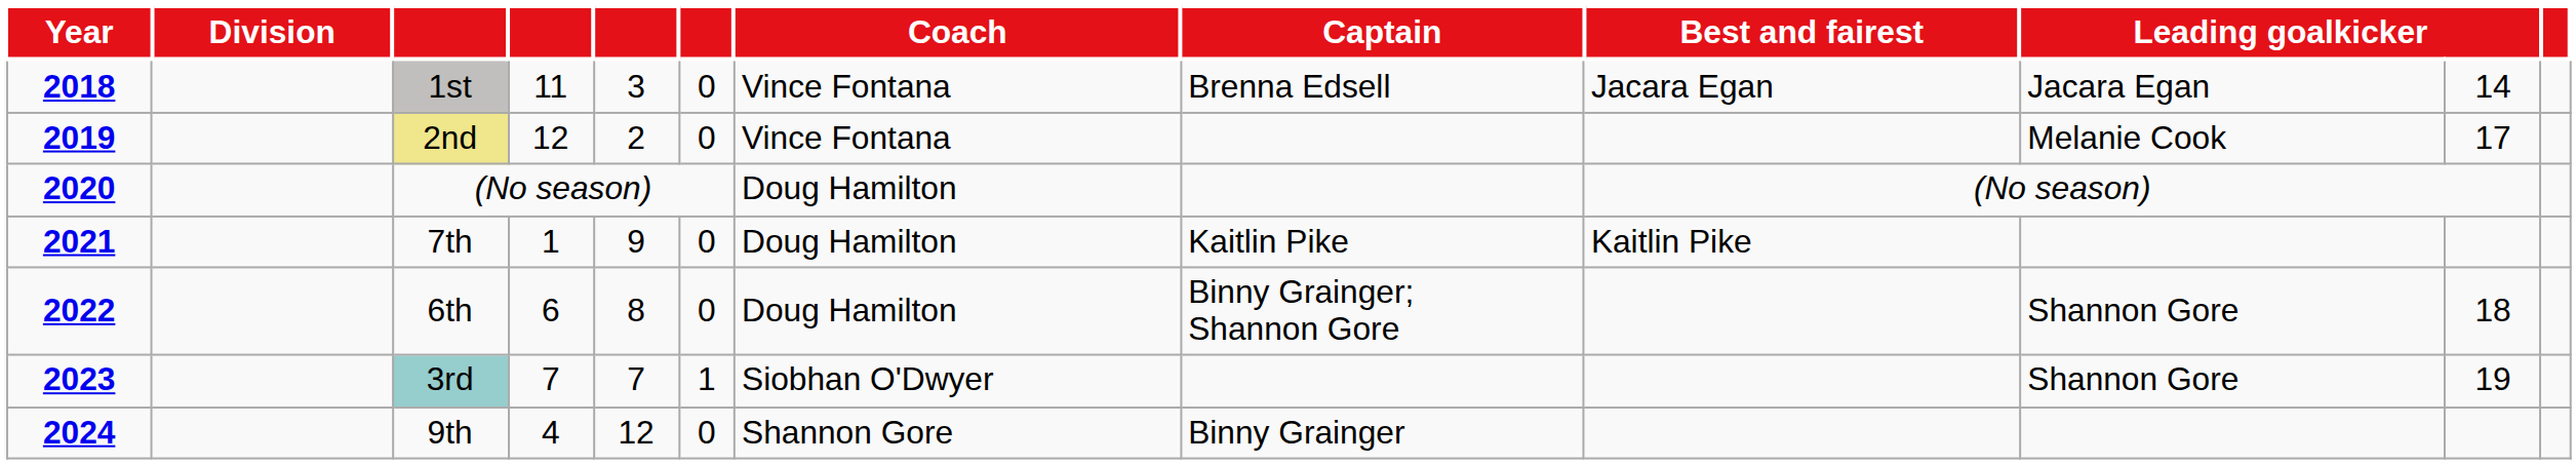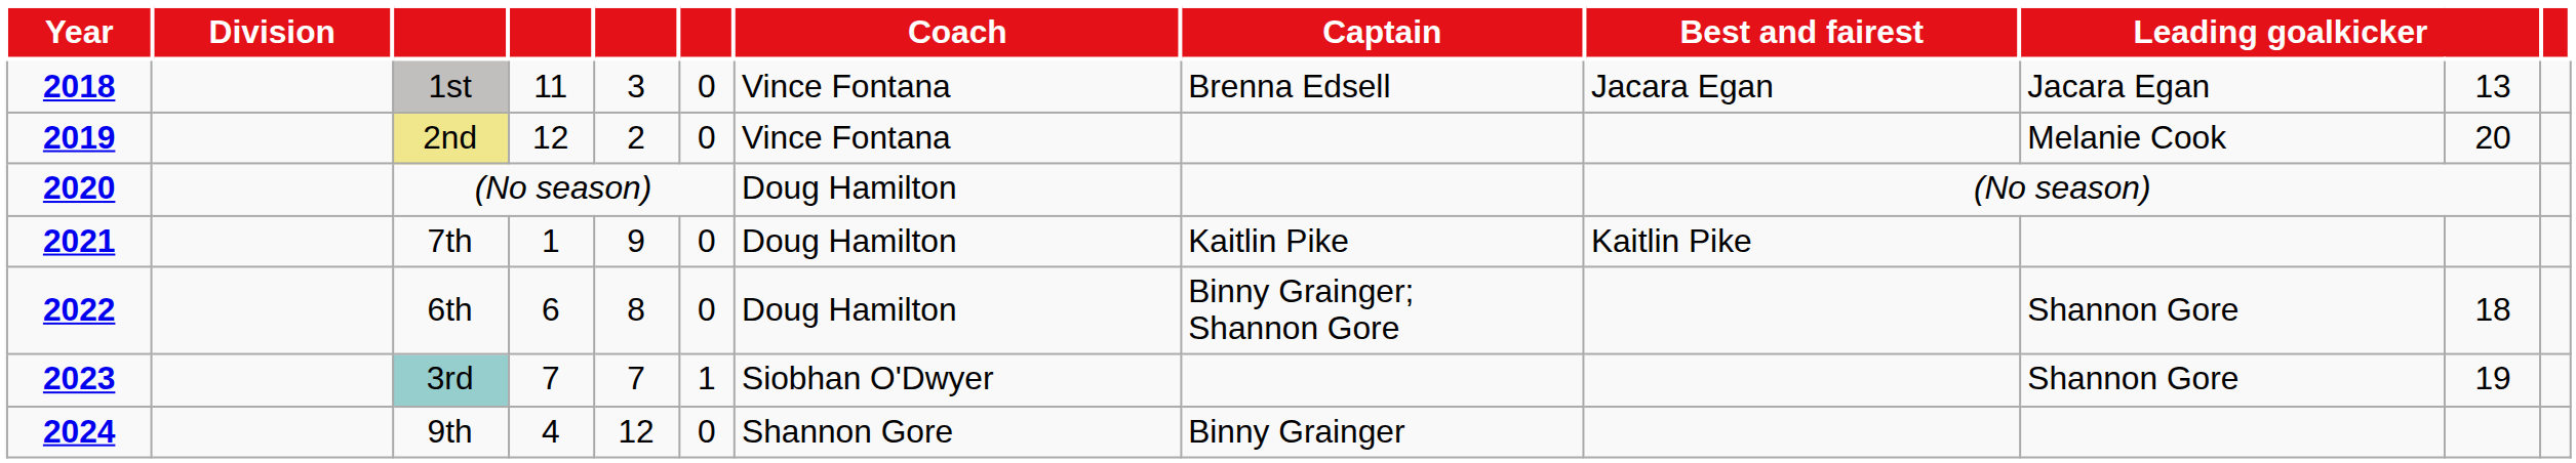 <table class="wikitable"; style="width:100%;">
 <tr>
 <th style="background:#E41118; color:#FFFFFF; border:solid #FFFFFF 2px">Year</th>
 <th style="background:#E41118; color:#FFFFFF; border:solid #FFFFFF 2px">Division</th>
 <th style="background:#E41118; color:#FFFFFF; border:solid #FFFFFF 2px"></th>
 <th style="background:#E41118; color:#FFFFFF; border:solid #FFFFFF 2px"></th>
 <th style="background:#E41118; color:#FFFFFF; border:solid #FFFFFF 2px"></th>
 <th style="background:#E41118; color:#FFFFFF; border:solid #FFFFFF 2px"></th>
 <th style="background:#E41118; color:#FFFFFF; border:solid #FFFFFF 2px">Coach</th>
 <th style="background:#E41118; color:#FFFFFF; border:solid #FFFFFF 2px">Captain</th>
 <th style="background:#E41118; color:#FFFFFF; border:solid #FFFFFF 2px">Best and fairest</th>
 <th colspan=2; style="background:#E41118; color:#FFFFFF; border:solid #FFFFFF 2px">Leading goalkicker</th>
 <th style="background:#E41118; color:#FFFFFF; border:solid #FFFFFF 2px"></th>
 </tr>
 <tr>
 <td align=center><strong><a href='#'>2018</a></strong></td>
 <td align=center></td>
 <td style=background:#C0BFBD; align=center>1st</td>
 <td align=center>11</td>
 <td align=center>3</td>
 <td align=center>0</td>
 <td>Vince Fontana</td>
 <td>Brenna Edsell</td>
 <td>Jacara Egan</td>
 <td>Jacara Egan</td>
-<td align=center>14</td>
+<td align=center>13</td>
 <td align=center></td>
 </tr>
 <tr>
 <td align=center><strong><a href='#'>2019</a></strong></td>
 <td align=center></td>
 <td style=background:#F0E68C; align=center>2nd</td>
 <td align=center>12</td>
 <td align=center>2</td>
 <td align=center>0</td>
 <td>Vince Fontana</td>
 <td></td>
 <td></td>
 <td>Melanie Cook</td>
-<td align=center>17</td>
+<td align=center>20</td>
 <td align=center></td>
 </tr>
 <tr>
 <td align=center><strong><a href='#'>2020</a></strong></td>
 <td align=center></td>
 <td colspan="4"; align=center><em>(No season)</em></td>
 <td>Doug Hamilton</td>
 <td></td>
 <td colspan="3"; align=center><em>(No season)</em></td>
 <td align=center></td>
 </tr>
 <tr>
 <td align=center><strong><a href='#'>2021</a></strong></td>
 <td align=center></td>
 <td align=center>7th</td>
 <td align=center>1</td>
 <td align=center>9</td>
 <td align=center>0</td>
 <td>Doug Hamilton</td>
 <td>Kaitlin Pike</td>
 <td>Kaitlin Pike</td>
 <td></td>
 <td align=center></td>
 <td align=center></td>
 </tr>
 <tr>
 <td align=center><strong><a href='#'>2022</a></strong></td>
 <td align=center></td>
 <td align=center>6th</td>
 <td align=center>6</td>
 <td align=center>8</td>
 <td align=center>0</td>
 <td>Doug Hamilton</td>
 <td>Binny Grainger; <br> Shannon Gore</td>
 <td></td>
 <td>Shannon Gore</td>
 <td align=center>18</td>
 <td align=center></td>
 </tr>
 <tr>
 <td align=center><strong><a href='#'>2023</a></strong></td>
 <td align=center></td>
 <td style=background:#96CDCD; align=center>3rd</td>
 <td align=center>7</td>
 <td align=center>7</td>
 <td align=center>1</td>
 <td>Siobhan O'Dwyer</td>
 <td></td>
 <td></td>
 <td>Shannon Gore</td>
 <td align=center>19</td>
 <td align=center></td>
 </tr>
 <tr>
 <td align=center><strong><a href='#'>2024</a></strong></td>
 <td align=center></td>
 <td align=center>9th</td>
 <td align=center>4</td>
 <td align=center>12</td>
 <td align=center>0</td>
 <td>Shannon Gore</td>
 <td>Binny Grainger</td>
 <td></td>
 <td></td>
 <td align=center></td>
 <td align=center></td>
 </tr>
 </table>
